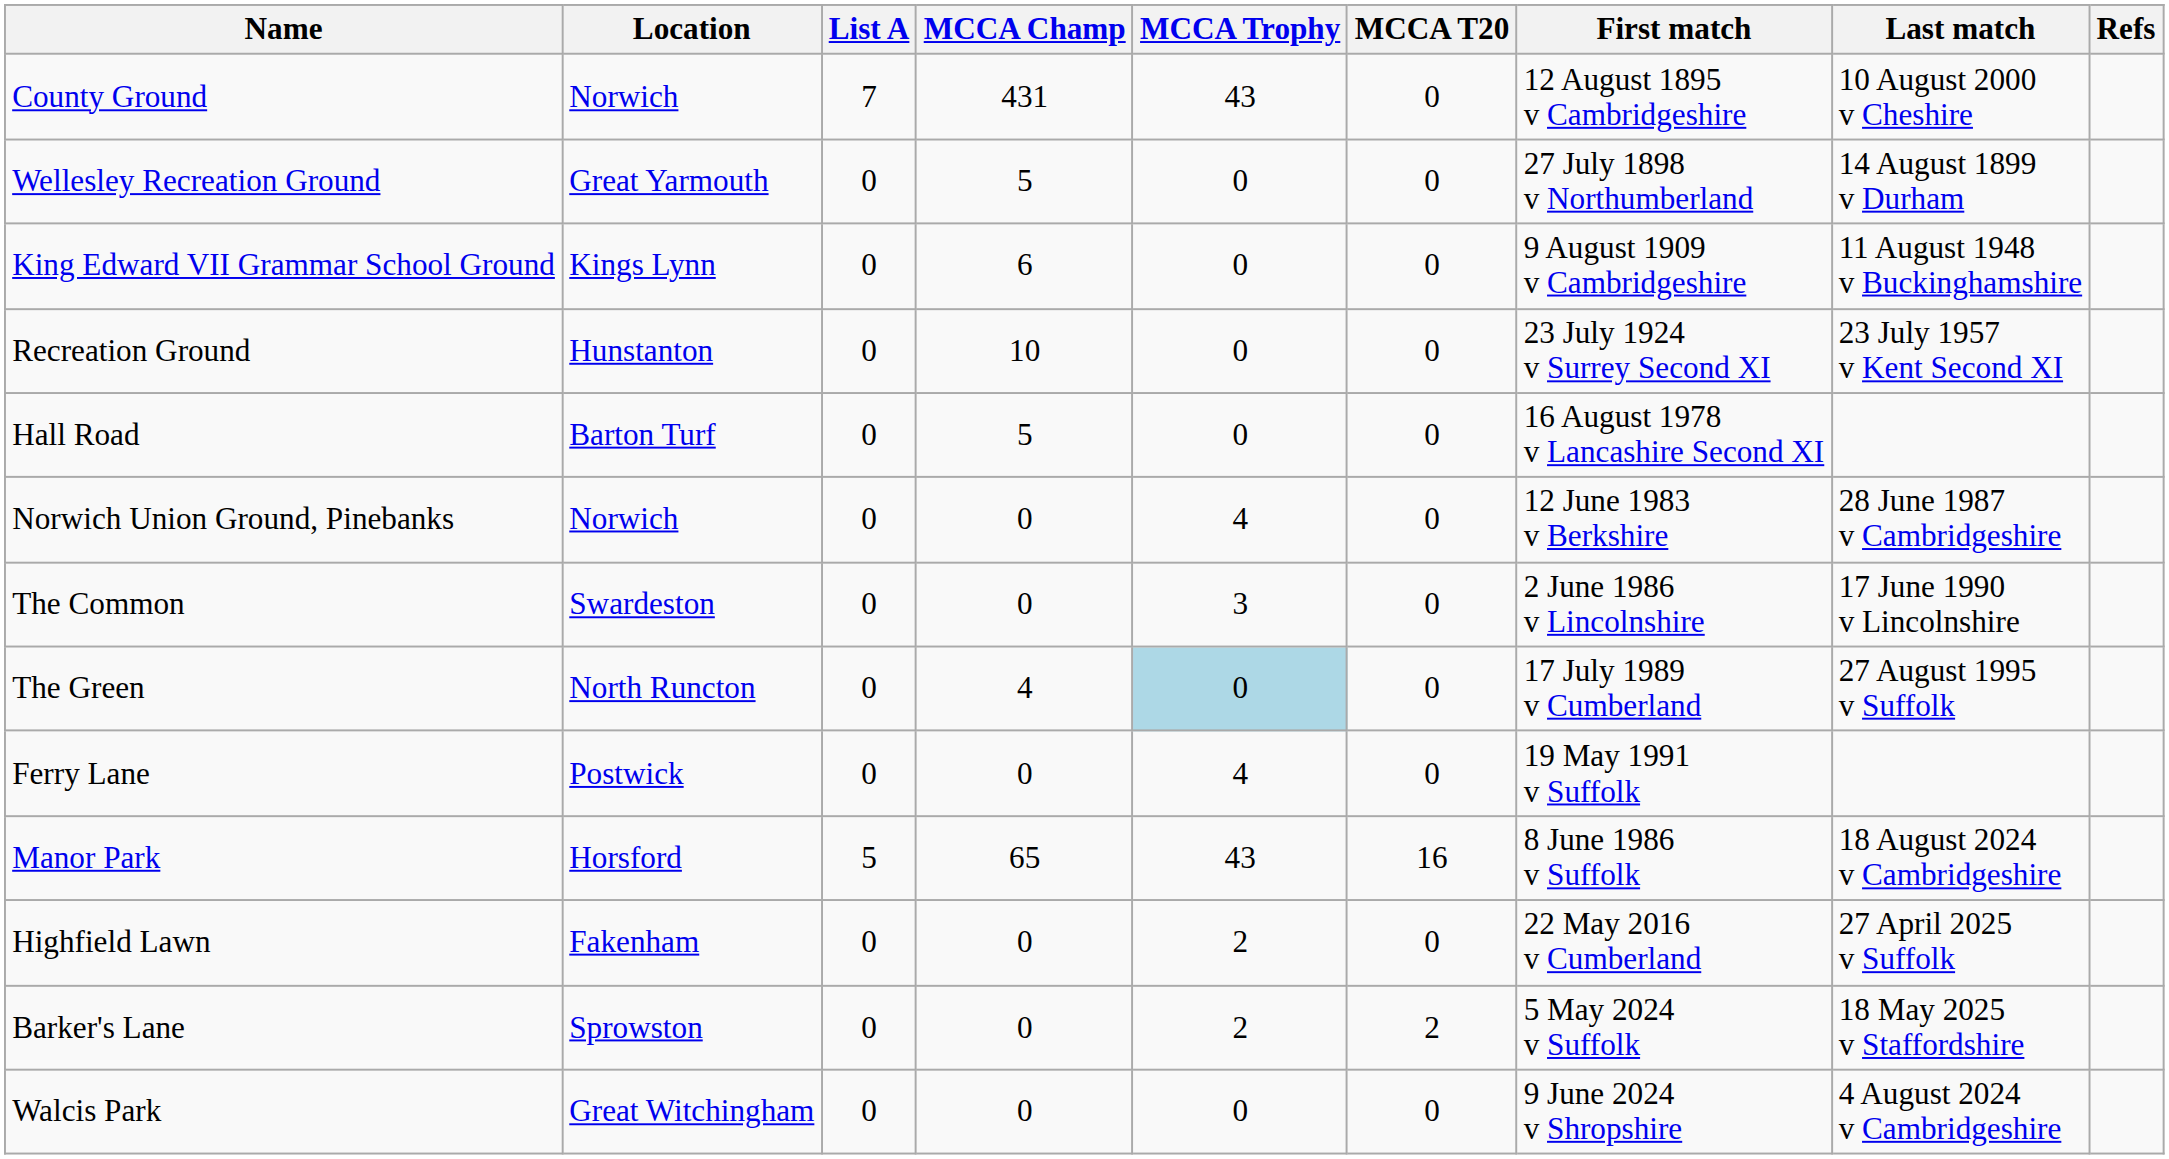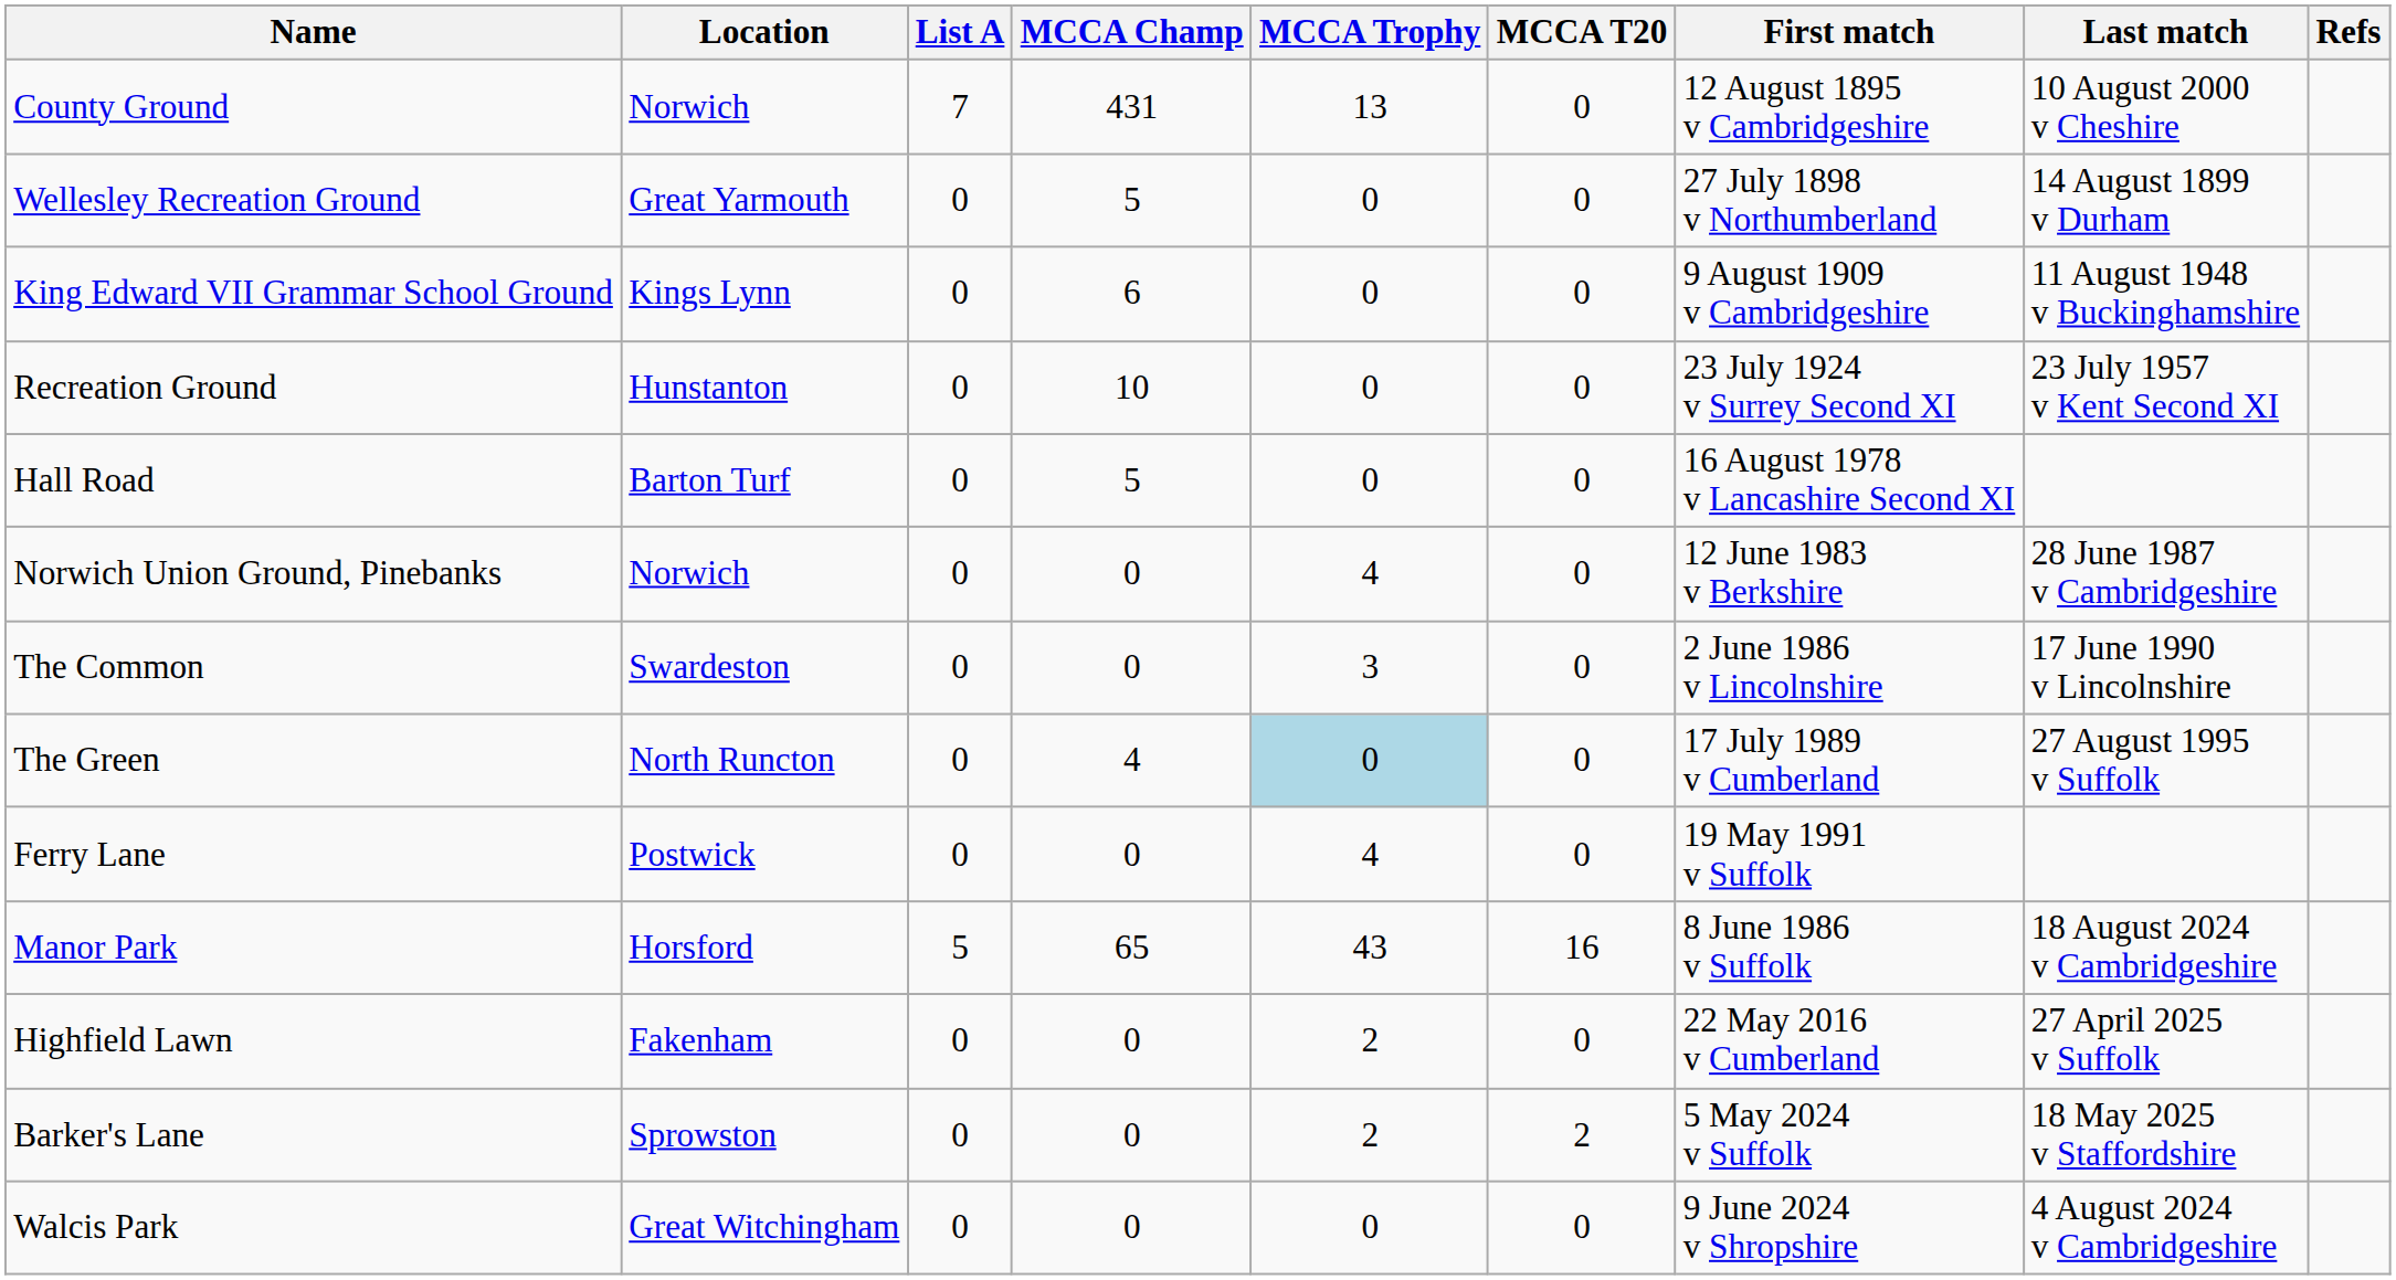 <table class="wikitable sortable">
 <tr>
 <th>Name</th>
 <th>Location</th>
 <th><a href='#'>List A</a></th>
 <th><a href='#'>MCCA Champ</a></th>
 <th><a href='#'>MCCA Trophy</a></th>
 <th>MCCA T20</th>
 <th class="unsortable">First match</th>
 <th class="unsortable">Last match</th>
 <th class="unsortable">Refs</th>
 </tr>
 <tr>
 <td><a href='#'>County Ground</a></td>
 <td><a href='#'>Norwich</a></td>
 <td align="center">7</td>
 <td align="center">431</td>
-<td align="center">43</td>
+<td align="center">13</td>
 <td align="center">0</td>
 <td>12 August 1895<br>v <a href='#'>Cambridgeshire</a></td>
 <td>10 August 2000<br>v <a href='#'>Cheshire</a></td>
 <td></td>
 </tr>
 <tr>
 <td><a href='#'>Wellesley Recreation Ground</a></td>
 <td><a href='#'>Great Yarmouth</a></td>
 <td align="center">0</td>
 <td align="center">5</td>
 <td align="center">0</td>
 <td align="center">0</td>
 <td>27 July 1898<br>v <a href='#'>Northumberland</a></td>
 <td>14 August 1899<br>v <a href='#'>Durham</a></td>
 <td></td>
 </tr>
 <tr>
 <td><a href='#'>King Edward VII Grammar School Ground</a></td>
 <td><a href='#'>Kings Lynn</a></td>
 <td align="center">0</td>
 <td align="center">6</td>
 <td align="center">0</td>
 <td align="center">0</td>
 <td>9 August 1909<br>v <a href='#'>Cambridgeshire</a></td>
 <td>11 August 1948<br>v <a href='#'>Buckinghamshire</a></td>
 <td></td>
 </tr>
 <tr>
 <td>Recreation Ground</td>
 <td><a href='#'>Hunstanton</a></td>
 <td align="center">0</td>
 <td align="center">10</td>
 <td align="center">0</td>
 <td align="center">0</td>
 <td>23 July 1924<br>v <a href='#'>Surrey Second XI</a></td>
 <td>23 July 1957<br>v <a href='#'>Kent Second XI</a></td>
 <td></td>
 </tr>
 <tr>
 <td>Hall Road</td>
 <td><a href='#'>Barton Turf</a></td>
 <td align="center">0</td>
 <td align="center">5</td>
 <td align="center">0</td>
 <td align="center">0</td>
 <td>16 August 1978<br>v <a href='#'>Lancashire Second XI</a></td>
 <td> </td>
 <td></td>
 </tr>
 <tr>
 <td>Norwich Union Ground, Pinebanks</td>
 <td><a href='#'>Norwich</a></td>
 <td align="center">0</td>
 <td align="center">0</td>
 <td align="center">4</td>
 <td align="center">0</td>
 <td>12 June 1983<br>v <a href='#'>Berkshire</a></td>
 <td>28 June 1987<br>v <a href='#'>Cambridgeshire</a></td>
 <td></td>
 </tr>
 <tr>
 <td>The Common<br></td>
 <td><a href='#'>Swardeston</a></td>
 <td align="center">0</td>
 <td align="center">0</td>
 <td align="center">3</td>
 <td align="center">0</td>
 <td>2 June 1986<br>v <a href='#'>Lincolnshire</a></td>
 <td>17 June 1990<br>v Lincolnshire</td>
 <td></td>
 </tr>
 <tr>
 <td>The Green</td>
 <td><a href='#'>North Runcton</a></td>
 <td align="center">0</td>
 <td align="center">4</td>
 <td align="center" style="background: lightblue;">0</td>
 <td align="center">0</td>
 <td>17 July 1989<br>v <a href='#'>Cumberland</a></td>
 <td>27 August 1995<br>v <a href='#'>Suffolk</a></td>
 <td></td>
 </tr>
 <tr>
 <td>Ferry Lane</td>
 <td><a href='#'>Postwick</a></td>
 <td align="center">0</td>
 <td align="center">0</td>
 <td align="center">4</td>
 <td align="center">0</td>
 <td>19 May 1991<br>v <a href='#'>Suffolk</a></td>
 <td> </td>
 <td></td>
 </tr>
 <tr>
 <td><a href='#'>Manor Park</a><br></td>
 <td><a href='#'>Horsford</a></td>
 <td align="center">5</td>
 <td align="center">65</td>
 <td align="center">43</td>
 <td align="center">16</td>
 <td>8 June 1986<br>v <a href='#'>Suffolk</a></td>
 <td>18 August 2024<br>v <a href='#'>Cambridgeshire</a></td>
 <td></td>
 </tr>
 <tr>
 <td>Highfield Lawn</td>
 <td><a href='#'>Fakenham</a></td>
 <td align="center">0</td>
 <td align="center">0</td>
 <td align="center">2</td>
 <td align="center">0</td>
 <td>22 May 2016<br>v <a href='#'>Cumberland</a></td>
 <td>27 April 2025<br>v <a href='#'>Suffolk</a></td>
 <td></td>
 </tr>
 <tr>
 <td>Barker's Lane</td>
 <td><a href='#'>Sprowston</a></td>
 <td align="center">0</td>
 <td align="center">0</td>
 <td align="center">2</td>
 <td align="center">2</td>
 <td>5 May 2024<br>v <a href='#'>Suffolk</a></td>
 <td>18 May 2025<br>v <a href='#'>Staffordshire</a></td>
 <td></td>
 </tr>
 <tr>
 <td>Walcis Park<br></td>
 <td><a href='#'>Great Witchingham</a></td>
 <td align="center">0</td>
 <td align="center">0</td>
 <td align="center">0</td>
 <td align="center">0</td>
 <td>9 June 2024<br>v <a href='#'>Shropshire</a></td>
 <td>4 August 2024<br>v <a href='#'>Cambridgeshire</a></td>
 <td></td>
 </tr>
 </table>
